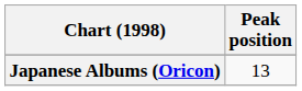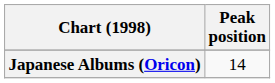 <table class="wikitable sortable plainrowheaders">
 <tr>
 <th scope="col">Chart (1998)</th>
 <th scope="col">Peak<br>position</th>
 </tr>
 <tr>
 </tr>
 <tr>
 </tr>
 <tr>
 </tr>
 <tr>
 </tr>
 <tr>
 </tr>
 <tr>
 <th scope="row">Japanese Albums (<a href='#'>Oricon</a>)</th>
-<td align="center">13</td>
+<td align="center">14</td>
 </tr>
 <tr>
 </tr>
 <tr>
 </tr>
 <tr>
 </tr>
 <tr>
 </tr>
 <tr>
 </tr>
 </table>
